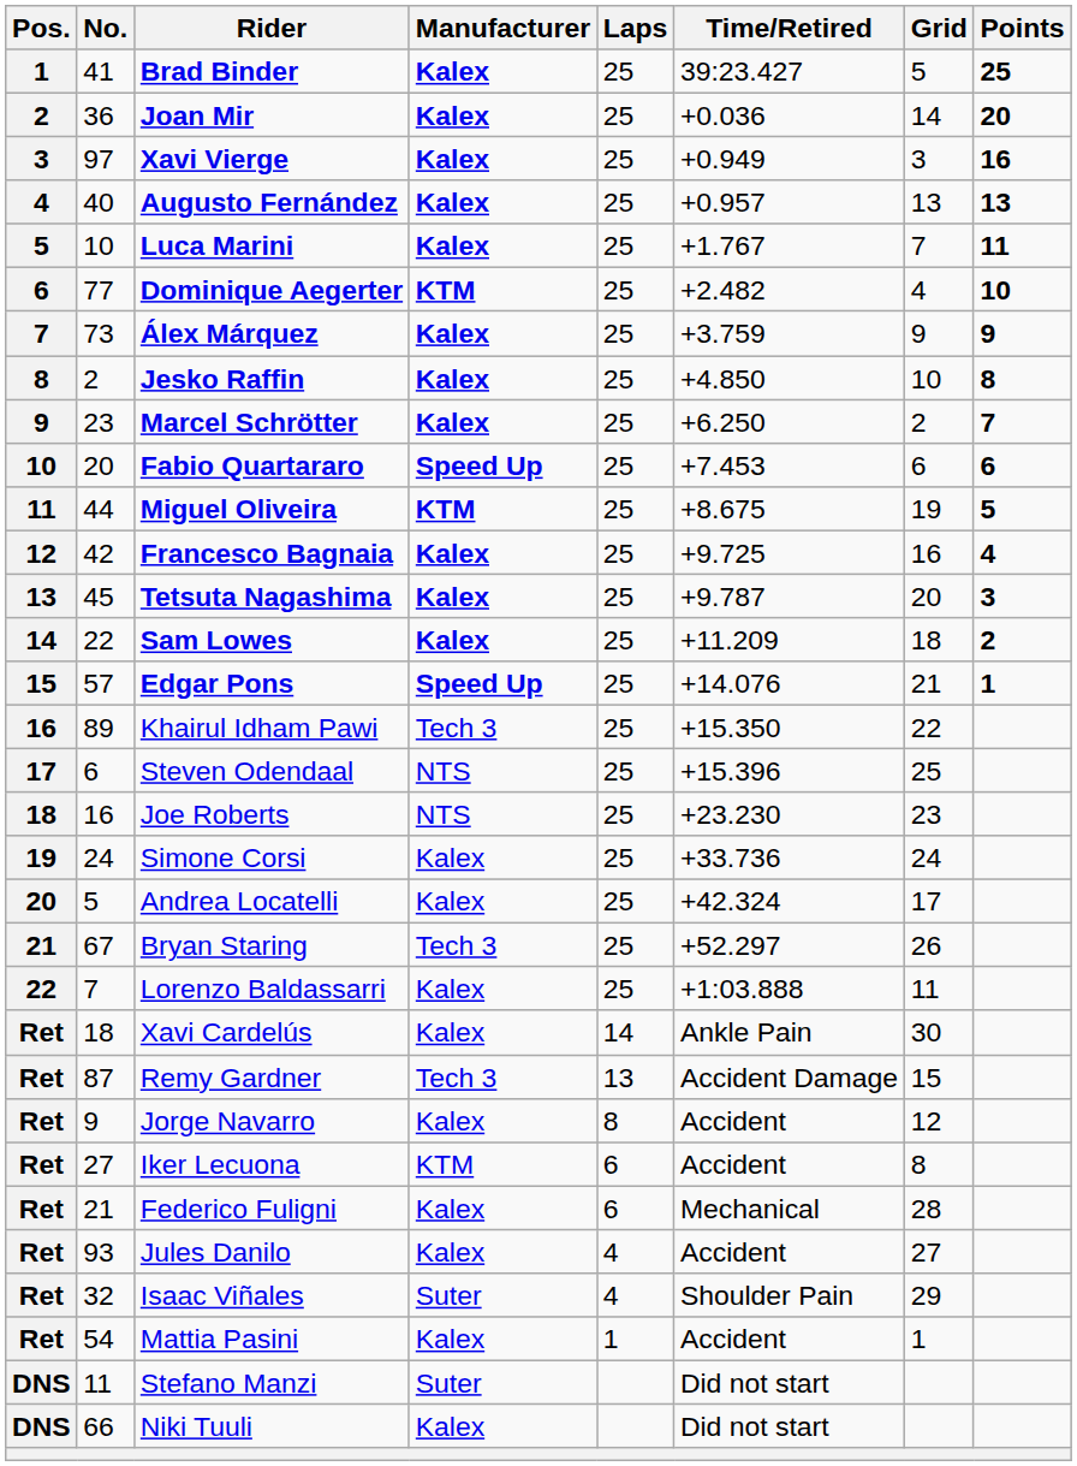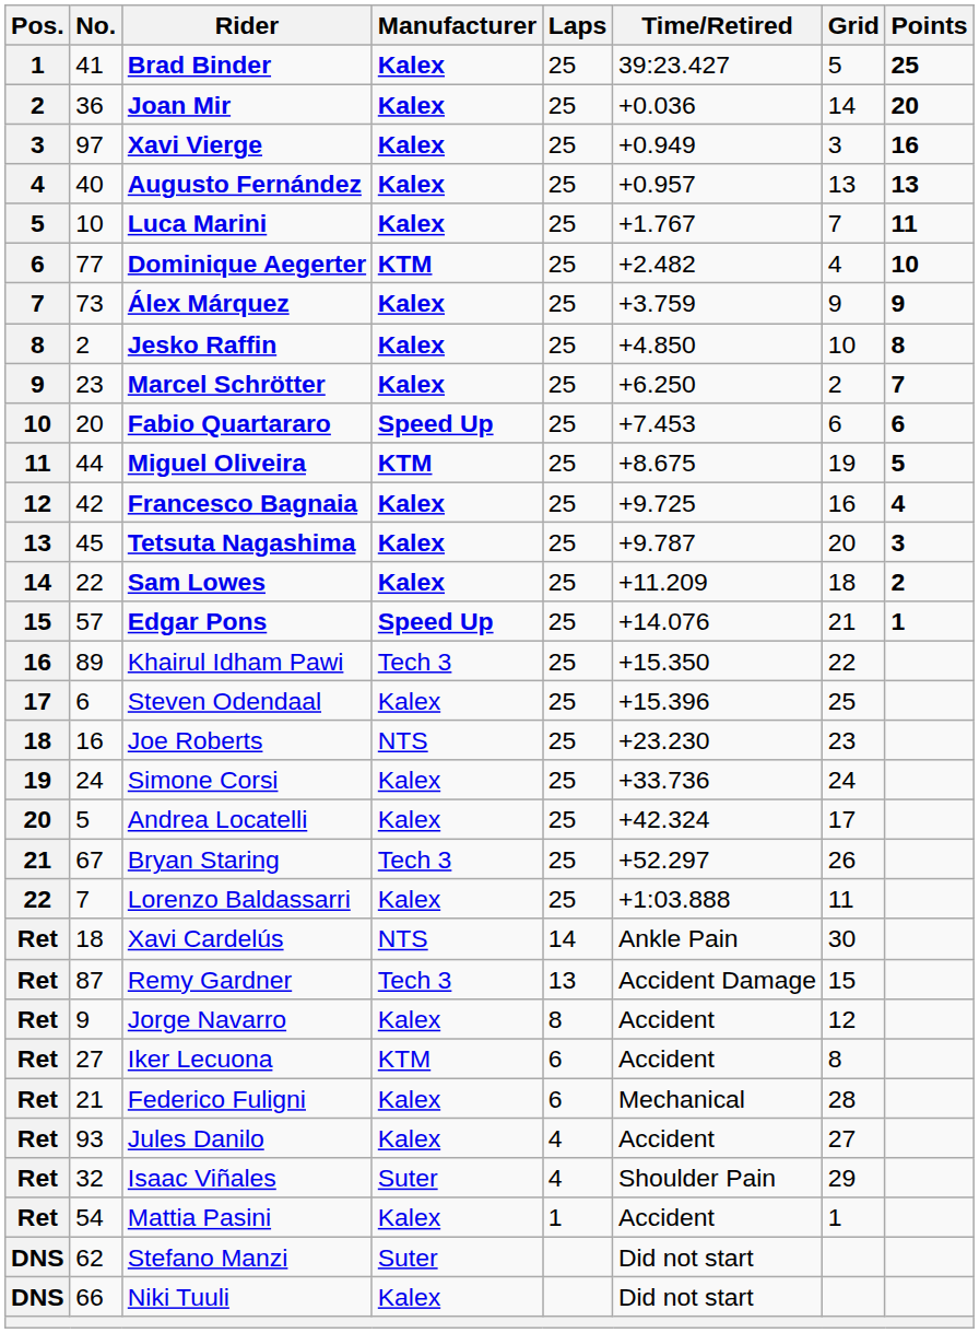 <table class="wikitable" style="font-size: 95%;">
 <tr>
 <th>Pos.</th>
 <th>No.</th>
 <th>Rider</th>
 <th>Manufacturer</th>
 <th>Laps</th>
 <th>Time/Retired</th>
 <th>Grid</th>
 <th>Points</th>
 </tr>
 <tr>
 <th>1</th>
 <td>41</td>
 <td> <strong><a href='#'>Brad Binder</a></strong></td>
 <td><strong><a href='#'>Kalex</a></strong></td>
 <td>25</td>
 <td>39:23.427</td>
 <td>5</td>
 <td><strong>25</strong></td>
 </tr>
 <tr>
 <th>2</th>
 <td>36</td>
 <td> <strong><a href='#'>Joan Mir</a></strong></td>
 <td><strong><a href='#'>Kalex</a></strong></td>
 <td>25</td>
 <td>+0.036</td>
 <td>14</td>
 <td><strong>20</strong></td>
 </tr>
 <tr>
 <th>3</th>
 <td>97</td>
 <td> <strong><a href='#'>Xavi Vierge</a></strong></td>
 <td><strong><a href='#'>Kalex</a></strong></td>
 <td>25</td>
 <td>+0.949</td>
 <td>3</td>
 <td><strong>16</strong></td>
 </tr>
 <tr>
 <th>4</th>
 <td>40</td>
 <td> <strong><a href='#'>Augusto Fernández</a></strong></td>
 <td><strong><a href='#'>Kalex</a></strong></td>
 <td>25</td>
 <td>+0.957</td>
 <td>13</td>
 <td><strong>13</strong></td>
 </tr>
 <tr>
 <th>5</th>
 <td>10</td>
 <td> <strong><a href='#'>Luca Marini</a></strong></td>
 <td><strong><a href='#'>Kalex</a></strong></td>
 <td>25</td>
 <td>+1.767</td>
 <td>7</td>
 <td><strong>11</strong></td>
 </tr>
 <tr>
 <th>6</th>
 <td>77</td>
 <td> <strong><a href='#'>Dominique Aegerter</a></strong></td>
 <td><strong><a href='#'>KTM</a></strong></td>
 <td>25</td>
 <td>+2.482</td>
 <td>4</td>
 <td><strong>10</strong></td>
 </tr>
 <tr>
 <th>7</th>
 <td>73</td>
 <td> <strong><a href='#'>Álex Márquez</a></strong></td>
 <td><strong><a href='#'>Kalex</a></strong></td>
 <td>25</td>
 <td>+3.759</td>
 <td>9</td>
 <td><strong>9</strong></td>
 </tr>
 <tr>
 <th>8</th>
 <td>2</td>
 <td> <strong><a href='#'>Jesko Raffin</a></strong></td>
 <td><strong><a href='#'>Kalex</a></strong></td>
 <td>25</td>
 <td>+4.850</td>
 <td>10</td>
 <td><strong>8</strong></td>
 </tr>
 <tr>
 <th>9</th>
 <td>23</td>
 <td> <strong><a href='#'>Marcel Schrötter</a></strong></td>
 <td><strong><a href='#'>Kalex</a></strong></td>
 <td>25</td>
 <td>+6.250</td>
 <td>2</td>
 <td><strong>7</strong></td>
 </tr>
 <tr>
 <th>10</th>
 <td>20</td>
 <td> <strong><a href='#'>Fabio Quartararo</a></strong></td>
 <td><strong><a href='#'>Speed Up</a></strong></td>
 <td>25</td>
 <td>+7.453</td>
 <td>6</td>
 <td><strong>6</strong></td>
 </tr>
 <tr>
 <th>11</th>
 <td>44</td>
 <td> <strong><a href='#'>Miguel Oliveira</a></strong></td>
 <td><strong><a href='#'>KTM</a></strong></td>
 <td>25</td>
 <td>+8.675</td>
 <td>19</td>
 <td><strong>5</strong></td>
 </tr>
 <tr>
 <th>12</th>
 <td>42</td>
 <td> <strong><a href='#'>Francesco Bagnaia</a></strong></td>
 <td><strong><a href='#'>Kalex</a></strong></td>
 <td>25</td>
 <td>+9.725</td>
 <td>16</td>
 <td><strong>4</strong></td>
 </tr>
 <tr>
 <th>13</th>
 <td>45</td>
 <td> <strong><a href='#'>Tetsuta Nagashima</a></strong></td>
 <td><strong><a href='#'>Kalex</a></strong></td>
 <td>25</td>
 <td>+9.787</td>
 <td>20</td>
 <td><strong>3</strong></td>
 </tr>
 <tr>
 <th>14</th>
 <td>22</td>
 <td> <strong><a href='#'>Sam Lowes</a></strong></td>
 <td><strong><a href='#'>Kalex</a></strong></td>
 <td>25</td>
 <td>+11.209</td>
 <td>18</td>
 <td><strong>2</strong></td>
 </tr>
 <tr>
 <th>15</th>
 <td>57</td>
 <td> <strong><a href='#'>Edgar Pons</a></strong></td>
 <td><strong><a href='#'>Speed Up</a></strong></td>
 <td>25</td>
 <td>+14.076</td>
 <td>21</td>
 <td><strong>1</strong></td>
 </tr>
 <tr>
 <th>16</th>
 <td>89</td>
 <td> <a href='#'>Khairul Idham Pawi</a></td>
 <td><a href='#'>Tech 3</a></td>
 <td>25</td>
 <td>+15.350</td>
 <td>22</td>
 <td></td>
 </tr>
 <tr>
 <th>17</th>
 <td>6</td>
 <td> <a href='#'>Steven Odendaal</a></td>
-<td><a href='#'>NTS</a></td>
+<td><a href='#'>Kalex</a></td>
 <td>25</td>
 <td>+15.396</td>
 <td>25</td>
 <td></td>
 </tr>
 <tr>
 <th>18</th>
 <td>16</td>
 <td> <a href='#'>Joe Roberts</a></td>
 <td><a href='#'>NTS</a></td>
 <td>25</td>
 <td>+23.230</td>
 <td>23</td>
 <td></td>
 </tr>
 <tr>
 <th>19</th>
 <td>24</td>
 <td> <a href='#'>Simone Corsi</a></td>
 <td><a href='#'>Kalex</a></td>
 <td>25</td>
 <td>+33.736</td>
 <td>24</td>
 <td></td>
 </tr>
 <tr>
 <th>20</th>
 <td>5</td>
 <td> <a href='#'>Andrea Locatelli</a></td>
 <td><a href='#'>Kalex</a></td>
 <td>25</td>
 <td>+42.324</td>
 <td>17</td>
 <td></td>
 </tr>
 <tr>
 <th>21</th>
 <td>67</td>
 <td> <a href='#'>Bryan Staring</a></td>
 <td><a href='#'>Tech 3</a></td>
 <td>25</td>
 <td>+52.297</td>
 <td>26</td>
 <td></td>
 </tr>
 <tr>
 <th>22</th>
 <td>7</td>
 <td> <a href='#'>Lorenzo Baldassarri</a></td>
 <td><a href='#'>Kalex</a></td>
 <td>25</td>
 <td>+1:03.888</td>
 <td>11</td>
 <td></td>
 </tr>
 <tr>
 <th>Ret</th>
 <td>18</td>
 <td> <a href='#'>Xavi Cardelús</a></td>
-<td><a href='#'>Kalex</a></td>
+<td><a href='#'>NTS</a></td>
 <td>14</td>
 <td>Ankle Pain</td>
 <td>30</td>
 <td></td>
 </tr>
 <tr>
 <th>Ret</th>
 <td>87</td>
 <td> <a href='#'>Remy Gardner</a></td>
 <td><a href='#'>Tech 3</a></td>
 <td>13</td>
 <td>Accident Damage</td>
 <td>15</td>
 <td></td>
 </tr>
 <tr>
 <th>Ret</th>
 <td>9</td>
 <td> <a href='#'>Jorge Navarro</a></td>
 <td><a href='#'>Kalex</a></td>
 <td>8</td>
 <td>Accident</td>
 <td>12</td>
 <td></td>
 </tr>
 <tr>
 <th>Ret</th>
 <td>27</td>
 <td> <a href='#'>Iker Lecuona</a></td>
 <td><a href='#'>KTM</a></td>
 <td>6</td>
 <td>Accident</td>
 <td>8</td>
 <td></td>
 </tr>
 <tr>
 <th>Ret</th>
 <td>21</td>
 <td> <a href='#'>Federico Fuligni</a></td>
 <td><a href='#'>Kalex</a></td>
 <td>6</td>
 <td>Mechanical</td>
 <td>28</td>
 <td></td>
 </tr>
 <tr>
 <th>Ret</th>
 <td>93</td>
 <td> <a href='#'>Jules Danilo</a></td>
 <td><a href='#'>Kalex</a></td>
 <td>4</td>
 <td>Accident</td>
 <td>27</td>
 <td></td>
 </tr>
 <tr>
 <th>Ret</th>
 <td>32</td>
 <td> <a href='#'>Isaac Viñales</a></td>
 <td><a href='#'>Suter</a></td>
 <td>4</td>
 <td>Shoulder Pain</td>
 <td>29</td>
 <td></td>
 </tr>
 <tr>
 <th>Ret</th>
 <td>54</td>
 <td> <a href='#'>Mattia Pasini</a></td>
 <td><a href='#'>Kalex</a></td>
 <td>1</td>
 <td>Accident</td>
 <td>1</td>
 <td></td>
 </tr>
 <tr>
 <th>DNS</th>
-<td>11</td>
+<td>62</td>
 <td> <a href='#'>Stefano Manzi</a></td>
 <td><a href='#'>Suter</a></td>
 <td></td>
 <td>Did not start</td>
 <td></td>
 <td></td>
 </tr>
 <tr>
 <th>DNS</th>
 <td>66</td>
 <td> <a href='#'>Niki Tuuli</a></td>
 <td><a href='#'>Kalex</a></td>
 <td></td>
 <td>Did not start</td>
 <td></td>
 <td></td>
 </tr>
 <tr>
 <th colspan=8></th>
 </tr>
 </table>
